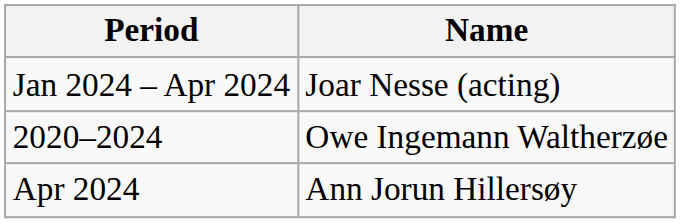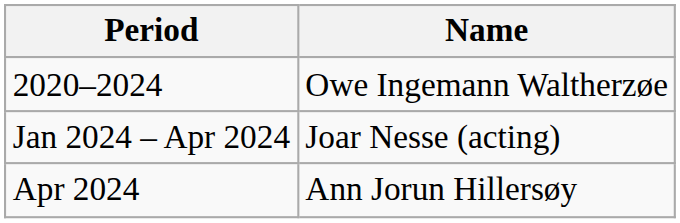 <table class="wikitable">
 <tr>
 <th>Period</th>
 <th>Name</th>
 </tr>
 <tr>
+<td>2020–2024</td>
+<td>Owe Ingemann Waltherzøe</td>
+</tr>
+<tr>
 <td>Jan 2024 – Apr 2024</td>
 <td>Joar Nesse (acting)</td>
-</tr>
-<tr>
-<td>2020–2024</td>
-<td>Owe Ingemann Waltherzøe</td>
 </tr>
 <tr>
 <td>Apr 2024</td>
 <td>Ann Jorun Hillersøy</td>
 </tr>
 </table>
